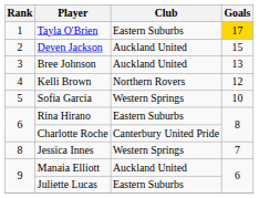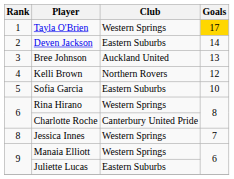 <table class="wikitable" style="text-align:center">
 <tr>
 <th>Rank</th>
 <th>Player</th>
 <th>Club</th>
 <th>Goals</th>
 </tr>
 <tr>
 <td>1</td>
 <td align="left"><a href='#'>Tayla O'Brien</a></td>
-<td align="left">Eastern Suburbs</td>
+<td align="left">Western Springs</td>
 <td style="background: gold;">17</td>
 </tr>
 <tr>
 <td>2</td>
 <td align="left"><a href='#'>Deven Jackson</a></td>
-<td align="left">Auckland United</td>
-<td>15</td>
+<td align="left">Eastern Suburbs</td>
+<td>14</td>
 </tr>
 <tr>
 <td>3</td>
 <td align="left">Bree Johnson</td>
 <td align="left">Auckland United</td>
 <td>13</td>
 </tr>
 <tr>
 <td>4</td>
 <td align="left">Kelli Brown</td>
 <td align="left">Northern Rovers</td>
 <td>12</td>
 </tr>
 <tr>
 <td>5</td>
 <td align="left">Sofia Garcia</td>
-<td align="left">Western Springs</td>
+<td align="left">Eastern Suburbs</td>
 <td>10</td>
 </tr>
 <tr>
 <td rowspan="2">6</td>
 <td align="left">Rina Hirano</td>
-<td align="left">Eastern Suburbs</td>
+<td align="left">Western Springs</td>
 <td rowspan="2">8</td>
 </tr>
 <tr>
 <td align="left">Charlotte Roche</td>
 <td align="left">Canterbury United Pride</td>
 </tr>
 <tr>
 <td>8</td>
 <td align="left">Jessica Innes</td>
 <td align="left">Western Springs</td>
 <td>7</td>
 </tr>
 <tr>
 <td rowspan="2">9</td>
 <td align="left">Manaia Elliott</td>
-<td align="left">Auckland United</td>
+<td align="left">Western Springs</td>
 <td rowspan="2">6</td>
 </tr>
 <tr>
 <td align="left">Juliette Lucas</td>
 <td align="left">Eastern Suburbs</td>
 </tr>
 <tr>
 </tr>
 </table>
